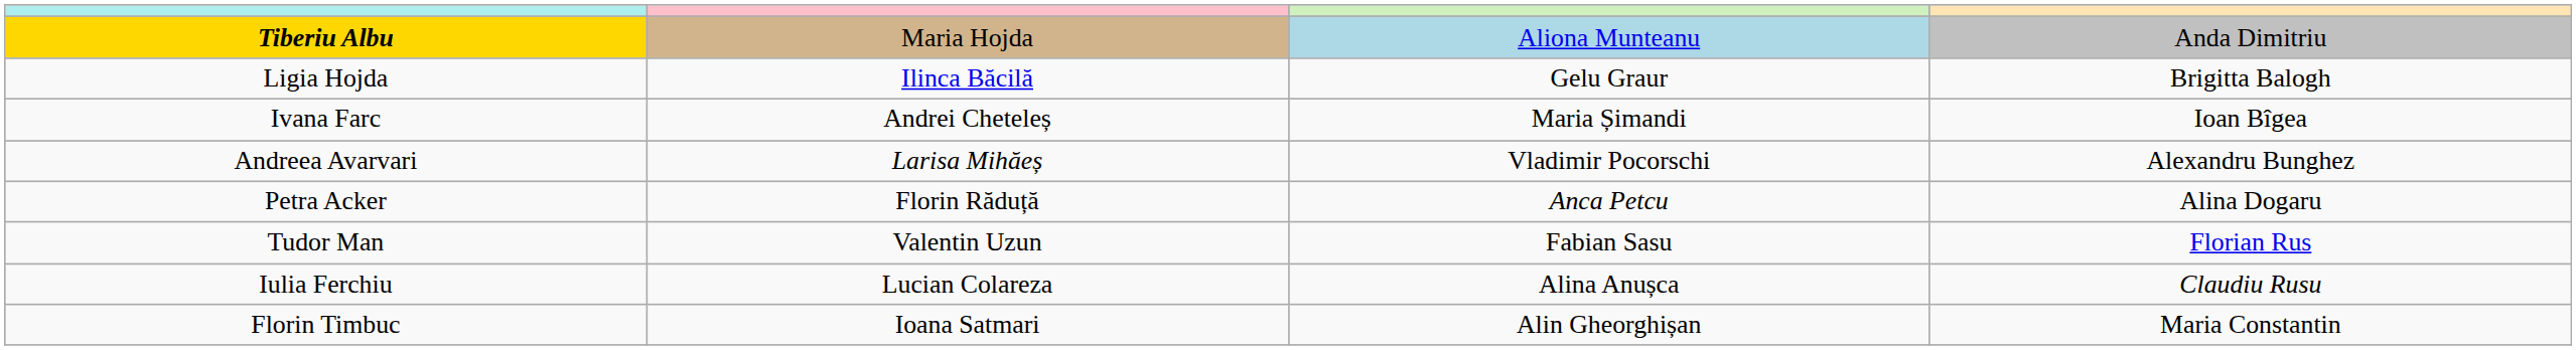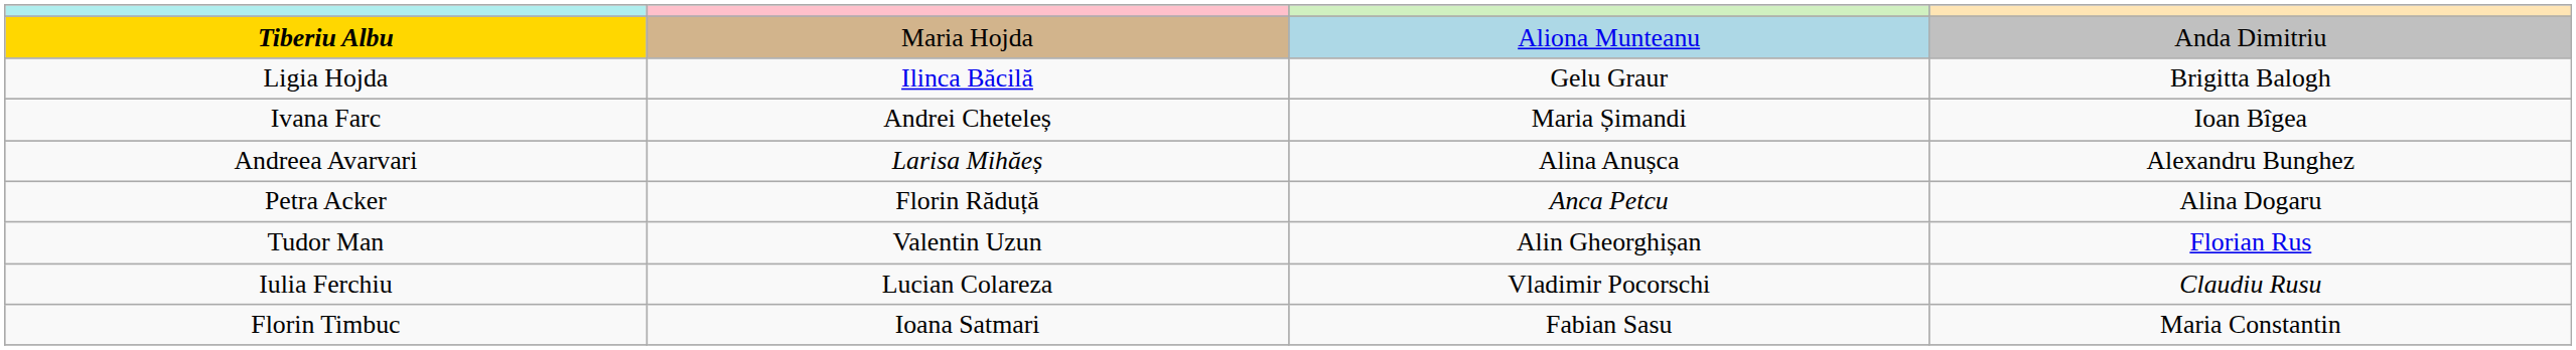 <table class="wikitable"  style="text-align:center; font-size:100%; width:100%;">
 <tr>
 <td style="width:13%;" scope="col" bgcolor="#afeeee"><strong></strong></td>
 <td style="width:13%;" scope="col" bgcolor="pink"><strong></strong></td>
 <td style="width:13%;" scope="col" bgcolor="#d0f0c0"><strong></strong></td>
 <td style="width:13%;" scope="col" bgcolor="#ffe5b4"><strong></strong></td>
 </tr>
 <tr>
 <td bgcolor="gold"><strong><em>Tiberiu Albu</em></strong></td>
 <td bgcolor="tan">Maria Hojda</td>
 <td bgcolor="lightblue"><a href='#'>Aliona Munteanu</a></td>
 <td bgcolor="silver">Anda Dimitriu</td>
 </tr>
 <tr>
 <td>Ligia Hojda</td>
 <td><a href='#'>Ilinca Băcilă</a></td>
 <td>Gelu Graur</td>
 <td>Brigitta Balogh</td>
 </tr>
 <tr>
 <td>Ivana Farc</td>
 <td>Andrei Cheteleș</td>
 <td>Maria Șimandi</td>
 <td>Ioan Bîgea</td>
 </tr>
 <tr>
 <td>Andreea Avarvari</td>
 <td><em>Larisa Mihăeș</em></td>
-<td>Vladimir Pocorschi</td>
+<td>Alina Anușca</td>
 <td>Alexandru Bunghez</td>
 </tr>
 <tr>
 <td>Petra Acker</td>
 <td>Florin Răduță</td>
 <td><em>Anca Petcu</em></td>
 <td>Alina Dogaru</td>
 </tr>
 <tr>
 <td>Tudor Man</td>
 <td>Valentin Uzun</td>
-<td>Fabian Sasu</td>
+<td>Alin Gheorghișan</td>
 <td><a href='#'>Florian Rus</a></td>
 </tr>
 <tr>
 <td>Iulia Ferchiu</td>
 <td>Lucian Colareza</td>
-<td>Alina Anușca</td>
+<td>Vladimir Pocorschi</td>
 <td><em>Claudiu Rusu</em></td>
 </tr>
 <tr>
 <td>Florin Timbuc</td>
 <td>Ioana Satmari</td>
-<td>Alin Gheorghișan</td>
+<td>Fabian Sasu</td>
 <td>Maria Constantin</td>
 </tr>
 </table>
